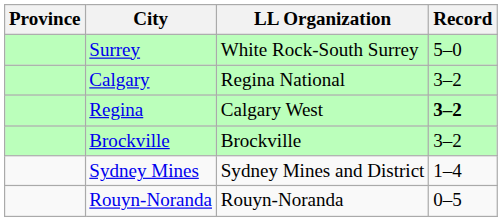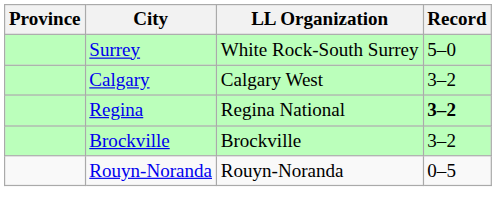 <table class="wikitable">
 <tr>
 <th>Province</th>
 <th>City</th>
 <th>LL Organization</th>
 <th>Record</th>
 </tr>
 <tr bgcolor="#bbffbb">
 <td><strong></strong></td>
 <td><a href='#'>Surrey</a></td>
 <td>White Rock-South Surrey</td>
 <td>5–0</td>
 </tr>
 <tr bgcolor="#bbffbb">
 <td><strong></strong></td>
 <td><a href='#'>Calgary</a></td>
-<td>Regina National</td>
+<td>Calgary West</td>
 <td>3–2</td>
 </tr>
 <tr bgcolor="#bbffbb">
 <td><strong></strong></td>
 <td><a href='#'>Regina</a></td>
-<td>Calgary West</td>
+<td>Regina National</td>
 <td><strong>3–2</strong></td>
 </tr>
 <tr bgcolor="#bbffbb">
 <td><strong></strong></td>
 <td><a href='#'>Brockville</a></td>
 <td>Brockville</td>
 <td>3–2</td>
 </tr>
 <tr>
 <td><strong></strong></td>
-<td><a href='#'>Sydney Mines</a></td>
-<td>Sydney Mines and District</td>
-<td>1–4</td>
-</tr>
-<tr>
-<td><strong></strong></td>
 <td><a href='#'>Rouyn-Noranda</a></td>
 <td>Rouyn-Noranda</td>
 <td>0–5</td>
 </tr>
 </table>
